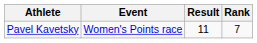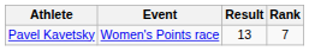 <table class=wikitable style=font-size:90%;text-align:center>
 <tr>
 <th>Athlete</th>
 <th>Event</th>
 <th>Result</th>
 <th>Rank</th>
 </tr>
 <tr>
 <td align=left><a href='#'>Pavel Kavetsky</a></td>
 <td align=left><a href='#'>Women's Points race</a></td>
-<td>11</td>
+<td>13</td>
 <td>7</td>
 </tr>
 </table>
